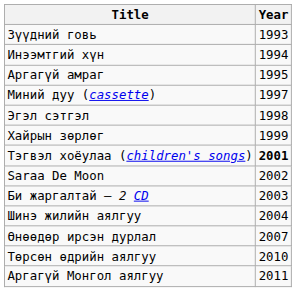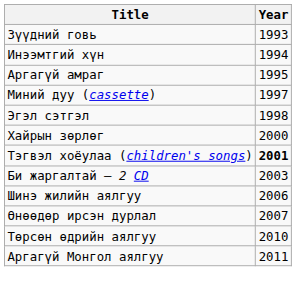 <table class="wikitable sortable">
 <tr>
 <th>Title</th>
 <th>Year</th>
 </tr>
 <tr>
 <td>Зүүдний говь</td>
 <td>1993</td>
 </tr>
 <tr>
 <td>Инээмтгий хүн</td>
 <td>1994</td>
 </tr>
 <tr>
 <td>Аргагүй амраг</td>
 <td>1995</td>
 </tr>
 <tr>
 <td>Миний дуу (<em><a href='#'>cassette</a></em>)</td>
 <td>1997</td>
 </tr>
 <tr>
 <td>Эгэл сэтгэл</td>
 <td>1998</td>
 </tr>
 <tr>
 <td>Хайрын зөрлөг</td>
-<td>1999</td>
+<td>2000</td>
 </tr>
 <tr>
 <td>Тэгвэл хоёулаа (<em><a href='#'>children's songs</a></em>)</td>
 <td><strong>2001</strong></td>
-</tr>
-<tr>
-<td>Saraa De Mооn</td>
-<td>2002</td>
 </tr>
 <tr>
 <td>Би жаргалтай — <em>2 <a href='#'>CD</a></em></td>
 <td>2003</td>
 </tr>
 <tr>
 <td>Шинэ жилийн аялгуу</td>
-<td>2004</td>
+<td>2006</td>
 </tr>
 <tr>
 <td>Өнөөдөр ирсэн дурлал</td>
 <td>2007</td>
 </tr>
 <tr>
 <td>Төрсөн өдрийн аялгуу</td>
 <td>2010</td>
 </tr>
 <tr>
 <td>Аргагүй Монгол аялгуу</td>
 <td>2011</td>
 </tr>
 </table>
